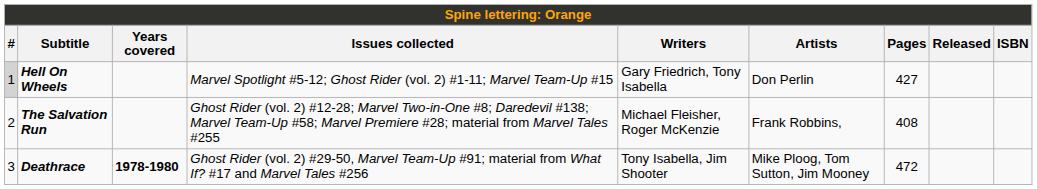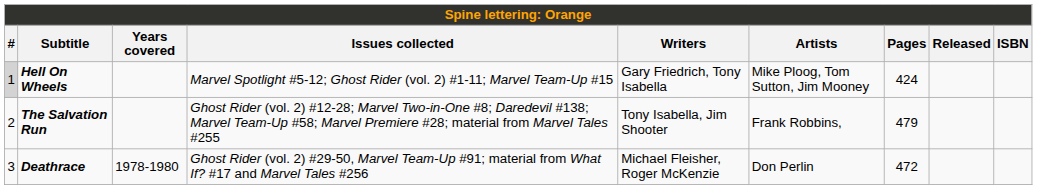 <table class="wikitable sortable" width=98%>
 <tr>
 <th colspan=9 style="background-color: #31312D; color: orange;">Spine lettering: Orange</th>
 </tr>
 <tr>
 <th class="unsortable">#</th>
 <th class="unsortable">Subtitle</th>
 <th>Years covered</th>
 <th class="unsortable">Issues collected</th>
 <th class="unsortable">Writers</th>
 <th class="unsortable">Artists</th>
 <th class="unsortable">Pages</th>
 <th>Released</th>
 <th class="unsortable">ISBN</th>
 </tr>
 <tr>
 <td style="background: lightgrey;">1</td>
 <td><strong><em>Hell On Wheels</em></strong></td>
 <td></td>
 <td><em>Marvel Spotlight</em> #5-12; <em>Ghost Rider</em> (vol. 2) #1-11; <em>Marvel Team-Up</em> #15</td>
 <td>Gary Friedrich, Tony Isabella</td>
-<td>Don Perlin</td>
-<td style="text-align: center;">427</td>
+<td>Mike Ploog, Tom Sutton, Jim Mooney</td>
+<td style="text-align: center;">424</td>
 <td></td>
 <td></td>
 </tr>
 <tr>
 <td>2</td>
 <td><strong><em>The Salvation Run</em></strong></td>
 <td></td>
 <td><em>Ghost Rider</em> (vol. 2) #12-28; <em>Marvel Two-in-One</em> #8; <em>Daredevil</em> #138; <em>Marvel Team-Up</em> #58; <em>Marvel Premiere</em> #28; material from <em>Marvel Tales</em> #255</td>
-<td>Michael Fleisher, Roger McKenzie</td>
+<td>Tony Isabella, Jim Shooter</td>
 <td>Frank Robbins, </td>
-<td style="text-align: center;">408</td>
+<td style="text-align: center;">479</td>
 <td></td>
 <td></td>
 </tr>
 <tr>
 <td>3</td>
 <td><strong><em>Deathrace</em></strong></td>
-<td><strong>1978-1980</strong></td>
+<td>1978-1980</td>
 <td><em>Ghost Rider</em> (vol. 2) #29-50, <em>Marvel Team-Up</em> #91; material from <em>What If?</em> #17 and <em>Marvel Tales</em> #256</td>
-<td>Tony Isabella, Jim Shooter</td>
-<td>Mike Ploog, Tom Sutton, Jim Mooney</td>
+<td>Michael Fleisher, Roger McKenzie</td>
+<td>Don Perlin</td>
 <td style="text-align: center;">472</td>
 <td></td>
 <td></td>
 </tr>
 </table>
